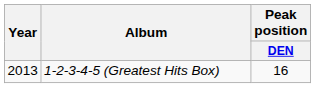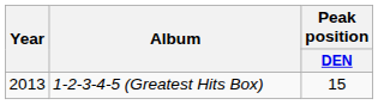 <table class="wikitable plainrowheaders" style="text-align:left;" border="1">
 <tr>
 <th scope="col" rowspan="2" style="width:2em;">Year</th>
 <th scope="col" rowspan="2" style="width:15em;">Album</th>
 <th scope="col" colspan="1">Peak position</th>
 </tr>
 <tr>
 <th scope="col" style="width:3em;font-size:90%;"><a href='#'>DEN</a><br></th>
 </tr>
 <tr>
 <td rowspan=2>2013</td>
 <td><em>1-2-3-4-5 (Greatest Hits Box)</em></td>
-<td style="text-align:center;">16</td>
+<td style="text-align:center;">15</td>
 </tr>
 </table>
